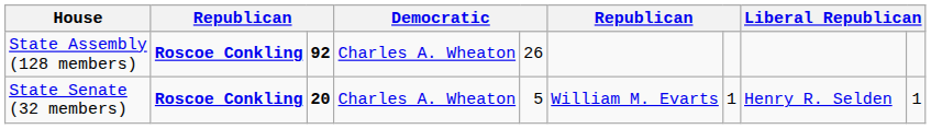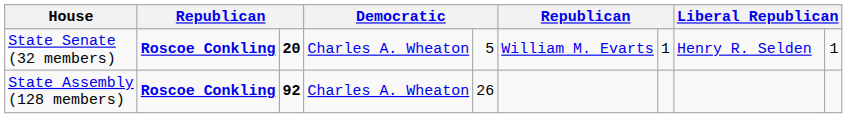 <table class=wikitable>
 <tr bgcolor=lightgrey>
 <th>House</th>
 <th colspan=2><a href='#'>Republican</a></th>
 <th colspan=2><a href='#'>Democratic</a></th>
 <th colspan=2><a href='#'>Republican</a></th>
 <th colspan=2><a href='#'>Liberal Republican</a></th>
+</tr>
+<tr>
+<td><a href='#'>State Senate</a> <br>(32 members)</td>
+<td><strong><a href='#'>Roscoe Conkling</a></strong></td>
+<td align="right"><strong>20</strong></td>
+<td><a href='#'>Charles A. Wheaton</a></td>
+<td align="right">5</td>
+<td><a href='#'>William M. Evarts</a></td>
+<td align="right">1</td>
+<td><a href='#'>Henry R. Selden</a></td>
+<td align="right">1</td>
 </tr>
 <tr>
 <td><a href='#'>State Assembly</a> <br>(128 members)</td>
 <td><strong><a href='#'>Roscoe Conkling</a></strong></td>
 <td align="right"><strong>92</strong></td>
 <td><a href='#'>Charles A. Wheaton</a></td>
 <td align="right">26</td>
 <td> </td>
 <td> </td>
 <td> </td>
 <td> </td>
 </tr>
-<tr>
-<td><a href='#'>State Senate</a> <br>(32 members)</td>
-<td><strong><a href='#'>Roscoe Conkling</a></strong></td>
-<td align="right"><strong>20</strong></td>
-<td><a href='#'>Charles A. Wheaton</a></td>
-<td align="right">5</td>
-<td><a href='#'>William M. Evarts</a></td>
-<td align="right">1</td>
-<td><a href='#'>Henry R. Selden</a></td>
-<td align="right">1</td>
-</tr>
 </table>
